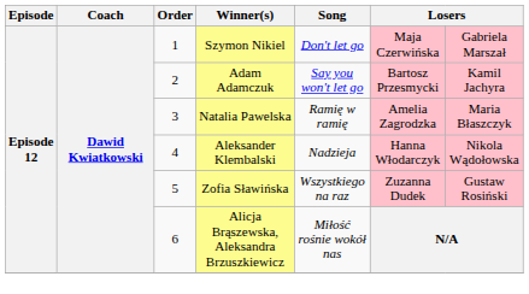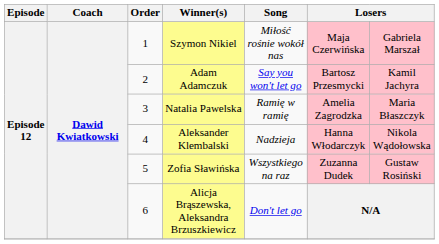 <table class="wikitable" style="text-align:center; width:100%;">
 <tr>
 <th style="width:10%;">Episode</th>
 <th style="width:20%;">Coach</th>
 <th style="width:05%;">Order</th>
 <th style="width:20%;">Winner(s)</th>
 <th style="width:15%;">Song</th>
 <th style="width:30%;" colspan="2">Losers</th>
 </tr>
 <tr>
 <th rowspan="6">Episode 12<br><small></small></th>
 <th rowspan="6"><a href='#'>Dawid Kwiatkowski</a></th>
 <td>1</td>
 <td style="background:#fdfc8f;">Szymon Nikiel</td>
-<td><a href='#'><em>Don't let go</em></a></td>
+<td><em>Miłość rośnie wokół nas</em></td>
 <td style="background:pink;">Maja Czerwińska</td>
 <td style="background:pink;">Gabriela Marszał</td>
 </tr>
 <tr>
 <td>2</td>
 <td style="background:#fdfc8f;">Adam Adamczuk</td>
 <td><a href='#'><em>Say you won't let go</em></a></td>
 <td style="background:pink;">Bartosz Przesmycki</td>
 <td style="background:pink;">Kamil Jachyra</td>
 </tr>
 <tr>
 <td>3</td>
 <td style="background:#fdfc8f;">Natalia Pawelska</td>
 <td><em>Ramię w ramię</em></td>
 <td style="background:pink;">Amelia Zagrodzka</td>
 <td style="background:pink;">Maria Błaszczyk</td>
 </tr>
 <tr>
 <td>4</td>
 <td style="background:#fdfc8f;">Aleksander Klembalski</td>
 <td><em>Nadzieja</em></td>
 <td style="background:pink;">Hanna Włodarczyk</td>
 <td style="background:pink;">Nikola Wądołowska</td>
 </tr>
 <tr>
 <td>5</td>
 <td style="background:#fdfc8f;">Zofia Sławińska</td>
 <td><em>Wszystkiego na raz</em></td>
 <td style="background:pink;">Zuzanna Dudek</td>
 <td style="background:pink;">Gustaw Rosiński</td>
 </tr>
 <tr>
 <td>6</td>
 <td style="background:#fdfc8f;">Alicja Brąszewska, Aleksandra Brzuszkiewicz</td>
-<td><em>Miłość rośnie wokół nas</em></td>
+<td><a href='#'><em>Don't let go</em></a></td>
 <th style="width:30%;" colspan="2" bgcolor=silver>N/A</th>
 </tr>
 <tr>
 </tr>
 </table>
